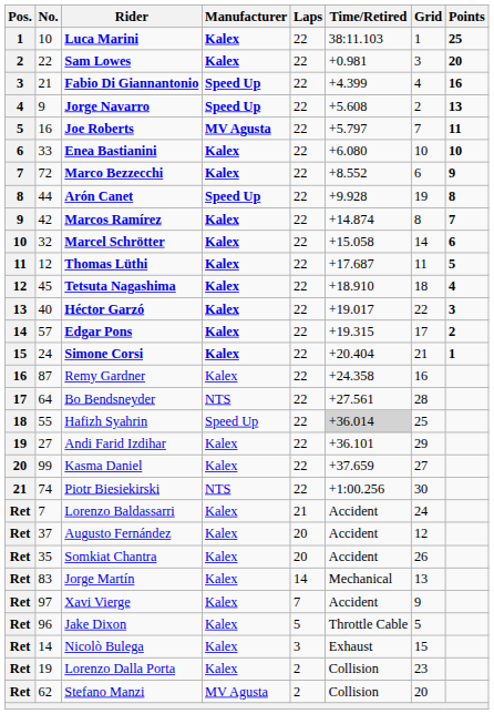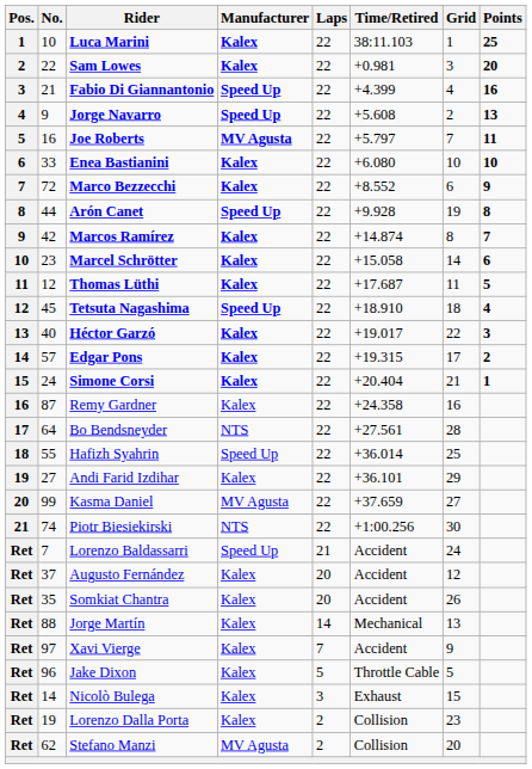 <table class="wikitable" style="font-size: 95%;">
 <tr>
 <th>Pos.</th>
 <th>No.</th>
 <th>Rider</th>
 <th>Manufacturer</th>
 <th>Laps</th>
 <th>Time/Retired</th>
 <th>Grid</th>
 <th>Points</th>
 </tr>
 <tr>
 <th>1</th>
 <td>10</td>
 <td> <strong><a href='#'>Luca Marini</a></strong></td>
 <td><strong><a href='#'>Kalex</a></strong></td>
 <td>22</td>
 <td>38:11.103</td>
 <td>1</td>
 <td><strong>25</strong></td>
 </tr>
 <tr>
 <th>2</th>
 <td>22</td>
 <td> <strong><a href='#'>Sam Lowes</a></strong></td>
 <td><strong><a href='#'>Kalex</a></strong></td>
 <td>22</td>
 <td>+0.981</td>
 <td>3</td>
 <td><strong>20</strong></td>
 </tr>
 <tr>
 <th>3</th>
 <td>21</td>
 <td> <strong><a href='#'>Fabio Di Giannantonio</a></strong></td>
 <td><strong><a href='#'>Speed Up</a></strong></td>
 <td>22</td>
 <td>+4.399</td>
 <td>4</td>
 <td><strong>16</strong></td>
 </tr>
 <tr>
 <th>4</th>
 <td>9</td>
 <td> <strong><a href='#'>Jorge Navarro</a></strong></td>
 <td><strong><a href='#'>Speed Up</a></strong></td>
 <td>22</td>
 <td>+5.608</td>
 <td>2</td>
 <td><strong>13</strong></td>
 </tr>
 <tr>
 <th>5</th>
 <td>16</td>
 <td> <strong><a href='#'>Joe Roberts</a></strong></td>
 <td><strong><a href='#'>MV Agusta</a></strong></td>
 <td>22</td>
 <td>+5.797</td>
 <td>7</td>
 <td><strong>11</strong></td>
 </tr>
 <tr>
 <th>6</th>
 <td>33</td>
 <td> <strong><a href='#'>Enea Bastianini</a></strong></td>
 <td><strong><a href='#'>Kalex</a></strong></td>
 <td>22</td>
 <td>+6.080</td>
 <td>10</td>
 <td><strong>10</strong></td>
 </tr>
 <tr>
 <th>7</th>
 <td>72</td>
 <td> <strong><a href='#'>Marco Bezzecchi</a></strong></td>
 <td><strong><a href='#'>Kalex</a></strong></td>
 <td>22</td>
 <td>+8.552</td>
 <td>6</td>
 <td><strong>9</strong></td>
 </tr>
 <tr>
 <th>8</th>
 <td>44</td>
 <td> <strong><a href='#'>Arón Canet</a></strong></td>
 <td><strong><a href='#'>Speed Up</a></strong></td>
 <td>22</td>
 <td>+9.928</td>
 <td>19</td>
 <td><strong>8</strong></td>
 </tr>
 <tr>
 <th>9</th>
 <td>42</td>
 <td> <strong><a href='#'>Marcos Ramírez</a></strong></td>
 <td><strong><a href='#'>Kalex</a></strong></td>
 <td>22</td>
 <td>+14.874</td>
 <td>8</td>
 <td><strong>7</strong></td>
 </tr>
 <tr>
 <th>10</th>
-<td>32</td>
+<td>23</td>
 <td> <strong><a href='#'>Marcel Schrötter</a></strong></td>
 <td><strong><a href='#'>Kalex</a></strong></td>
 <td>22</td>
 <td>+15.058</td>
 <td>14</td>
 <td><strong>6</strong></td>
 </tr>
 <tr>
 <th>11</th>
 <td>12</td>
 <td> <strong><a href='#'>Thomas Lüthi</a></strong></td>
 <td><strong><a href='#'>Kalex</a></strong></td>
 <td>22</td>
 <td>+17.687</td>
 <td>11</td>
 <td><strong>5</strong></td>
 </tr>
 <tr>
 <th>12</th>
 <td>45</td>
 <td> <strong><a href='#'>Tetsuta Nagashima</a></strong></td>
-<td><strong><a href='#'>Kalex</a></strong></td>
+<td><strong><a href='#'>Speed Up</a></strong></td>
 <td>22</td>
 <td>+18.910</td>
 <td>18</td>
 <td><strong>4</strong></td>
 </tr>
 <tr>
 <th>13</th>
 <td>40</td>
 <td> <strong><a href='#'>Héctor Garzó</a></strong></td>
 <td><strong><a href='#'>Kalex</a></strong></td>
 <td>22</td>
 <td>+19.017</td>
 <td>22</td>
 <td><strong>3</strong></td>
 </tr>
 <tr>
 <th>14</th>
 <td>57</td>
 <td> <strong><a href='#'>Edgar Pons</a></strong></td>
 <td><strong><a href='#'>Kalex</a></strong></td>
 <td>22</td>
 <td>+19.315</td>
 <td>17</td>
 <td><strong>2</strong></td>
 </tr>
 <tr>
 <th>15</th>
 <td>24</td>
 <td> <strong><a href='#'>Simone Corsi</a></strong></td>
 <td><strong><a href='#'>Kalex</a></strong></td>
 <td>22</td>
 <td>+20.404</td>
 <td>21</td>
 <td><strong>1</strong></td>
 </tr>
 <tr>
 <th>16</th>
 <td>87</td>
 <td> <a href='#'>Remy Gardner</a></td>
 <td><a href='#'>Kalex</a></td>
 <td>22</td>
 <td>+24.358</td>
 <td>16</td>
 <td></td>
 </tr>
 <tr>
 <th>17</th>
 <td>64</td>
 <td> <a href='#'>Bo Bendsneyder</a></td>
 <td><a href='#'>NTS</a></td>
 <td>22</td>
 <td>+27.561</td>
 <td>28</td>
 <td></td>
 </tr>
 <tr>
 <th>18</th>
 <td>55</td>
 <td> <a href='#'>Hafizh Syahrin</a></td>
 <td><a href='#'>Speed Up</a></td>
 <td>22</td>
-<td style="background: lightgrey;">+36.014</td>
+<td>+36.014</td>
 <td>25</td>
 <td></td>
 </tr>
 <tr>
 <th>19</th>
 <td>27</td>
 <td> <a href='#'>Andi Farid Izdihar</a></td>
 <td><a href='#'>Kalex</a></td>
 <td>22</td>
 <td>+36.101</td>
 <td>29</td>
 <td></td>
 </tr>
 <tr>
 <th>20</th>
 <td>99</td>
 <td> <a href='#'>Kasma Daniel</a></td>
-<td><a href='#'>Kalex</a></td>
+<td><a href='#'>MV Agusta</a></td>
 <td>22</td>
 <td>+37.659</td>
 <td>27</td>
 <td></td>
 </tr>
 <tr>
 <th>21</th>
 <td>74</td>
 <td> <a href='#'>Piotr Biesiekirski</a></td>
 <td><a href='#'>NTS</a></td>
 <td>22</td>
 <td>+1:00.256</td>
 <td>30</td>
 <td></td>
 </tr>
 <tr>
 <th>Ret</th>
 <td>7</td>
 <td> <a href='#'>Lorenzo Baldassarri</a></td>
-<td><a href='#'>Kalex</a></td>
+<td><a href='#'>Speed Up</a></td>
 <td>21</td>
 <td>Accident</td>
 <td>24</td>
 <td></td>
 </tr>
 <tr>
 <th>Ret</th>
 <td>37</td>
 <td> <a href='#'>Augusto Fernández</a></td>
 <td><a href='#'>Kalex</a></td>
 <td>20</td>
 <td>Accident</td>
 <td>12</td>
 <td></td>
 </tr>
 <tr>
 <th>Ret</th>
 <td>35</td>
 <td> <a href='#'>Somkiat Chantra</a></td>
 <td><a href='#'>Kalex</a></td>
 <td>20</td>
 <td>Accident</td>
 <td>26</td>
 <td></td>
 </tr>
 <tr>
 <th>Ret</th>
-<td>83</td>
+<td>88</td>
 <td> <a href='#'>Jorge Martín</a></td>
 <td><a href='#'>Kalex</a></td>
 <td>14</td>
 <td>Mechanical</td>
 <td>13</td>
 <td></td>
 </tr>
 <tr>
 <th>Ret</th>
 <td>97</td>
 <td> <a href='#'>Xavi Vierge</a></td>
 <td><a href='#'>Kalex</a></td>
 <td>7</td>
 <td>Accident</td>
 <td>9</td>
 <td></td>
 </tr>
 <tr>
 <th>Ret</th>
 <td>96</td>
 <td> <a href='#'>Jake Dixon</a></td>
 <td><a href='#'>Kalex</a></td>
 <td>5</td>
 <td>Throttle Cable</td>
 <td>5</td>
 <td></td>
 </tr>
 <tr>
 <th>Ret</th>
 <td>14</td>
 <td> <a href='#'>Nicolò Bulega</a></td>
 <td><a href='#'>Kalex</a></td>
 <td>3</td>
 <td>Exhaust</td>
 <td>15</td>
 <td></td>
 </tr>
 <tr>
 <th>Ret</th>
 <td>19</td>
 <td> <a href='#'>Lorenzo Dalla Porta</a></td>
 <td><a href='#'>Kalex</a></td>
 <td>2</td>
 <td>Collision</td>
 <td>23</td>
 <td></td>
 </tr>
 <tr>
 <th>Ret</th>
 <td>62</td>
 <td> <a href='#'>Stefano Manzi</a></td>
 <td><a href='#'>MV Agusta</a></td>
 <td>2</td>
 <td>Collision</td>
 <td>20</td>
 <td></td>
 </tr>
 <tr>
 <th colspan=8></th>
 </tr>
 </table>
